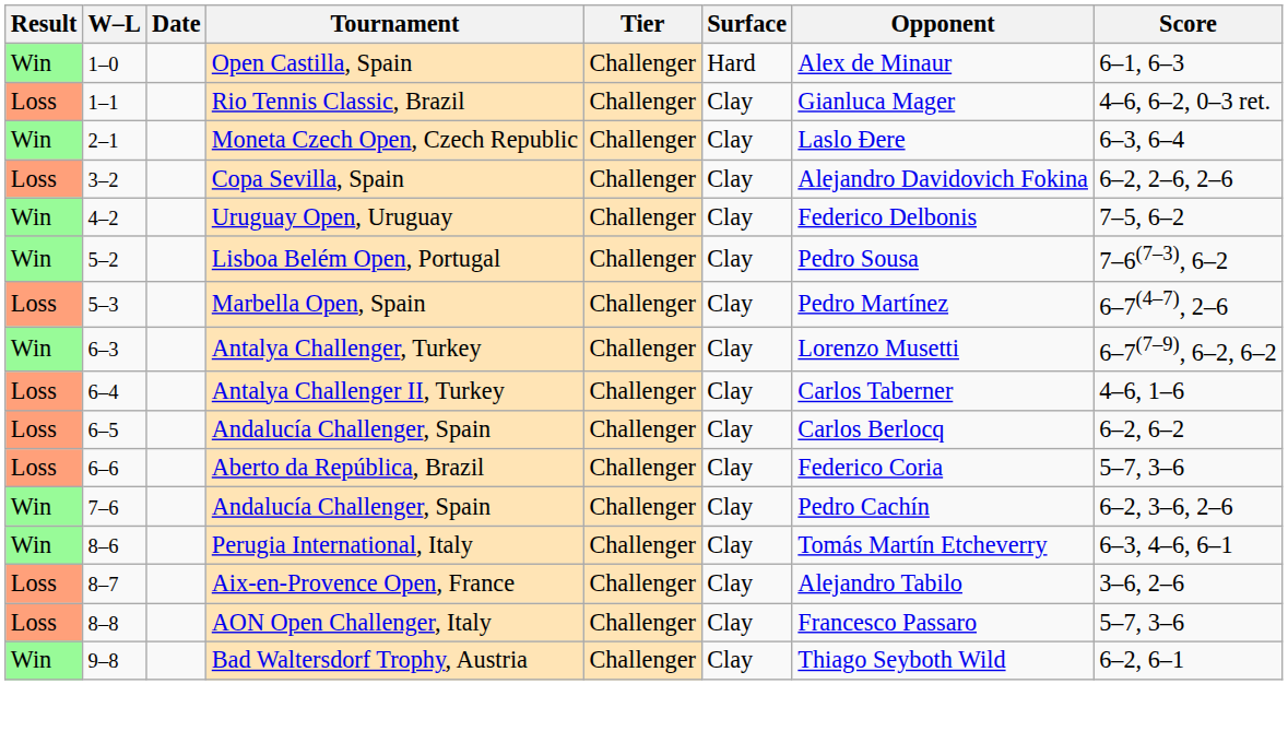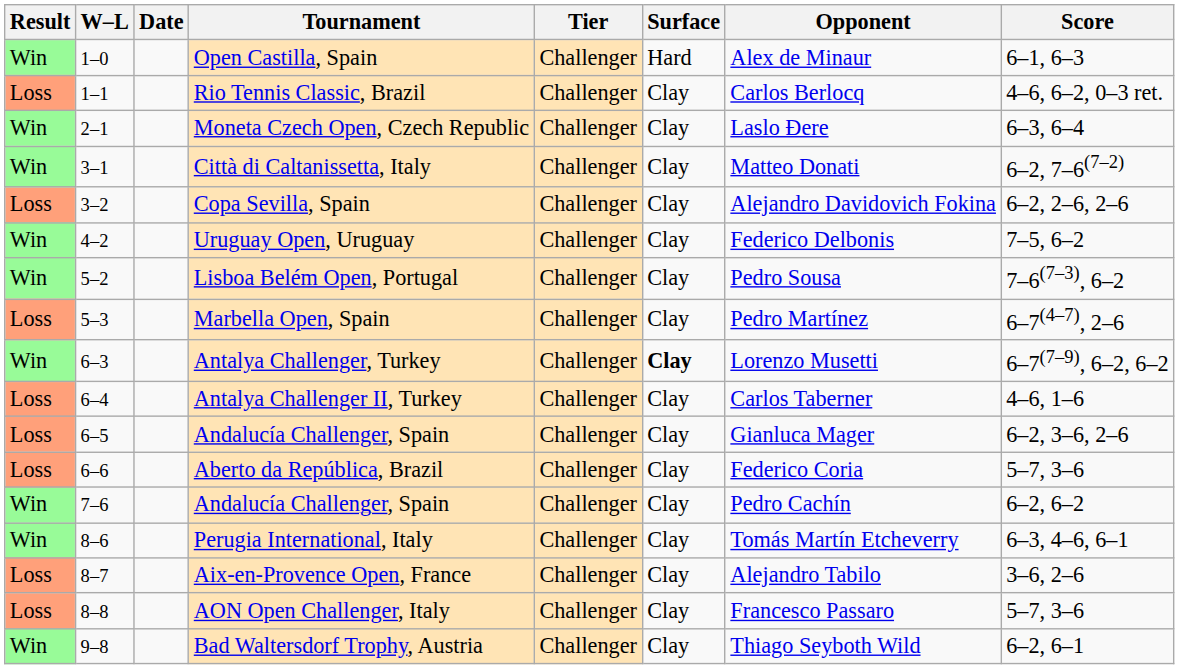 <table class="sortable wikitable nowrap">
 <tr>
 <th>Result</th>
 <th class="unsortable">W–L</th>
 <th>Date</th>
 <th>Tournament</th>
 <th>Tier</th>
 <th>Surface</th>
 <th>Opponent</th>
 <th class="unsortable">Score</th>
 </tr>
 <tr>
 <td bgcolor=98FB98>Win</td>
 <td><small>1–0</small></td>
 <td><a href='#'></a></td>
 <td style="background:moccasin;"><a href='#'>Open Castilla</a>, Spain</td>
 <td style="background:moccasin;">Challenger</td>
 <td>Hard</td>
 <td> <a href='#'>Alex de Minaur</a></td>
 <td>6–1, 6–3</td>
 </tr>
 <tr>
 <td bgcolor=FFA07A>Loss</td>
 <td><small>1–1</small></td>
 <td><a href='#'></a></td>
 <td style="background:moccasin;"><a href='#'>Rio Tennis Classic</a>, Brazil</td>
 <td style="background:moccasin;">Challenger</td>
 <td>Clay</td>
-<td> <a href='#'>Gianluca Mager</a></td>
+<td> <a href='#'>Carlos Berlocq</a></td>
 <td>4–6, 6–2, 0–3 ret.</td>
 </tr>
 <tr>
 <td bgcolor=98FB98>Win</td>
 <td><small>2–1</small></td>
 <td><a href='#'></a></td>
 <td style="background:moccasin;"><a href='#'>Moneta Czech Open</a>, Czech Republic</td>
 <td style="background:moccasin;">Challenger</td>
 <td>Clay</td>
 <td> <a href='#'>Laslo Đere</a></td>
 <td>6–3, 6–4</td>
+</tr>
+<tr>
+<td bgcolor=98FB98>Win</td>
+<td><small>3–1</small></td>
+<td><a href='#'></a></td>
+<td style="background:moccasin;"><a href='#'>Città di Caltanissetta</a>, Italy</td>
+<td style="background:moccasin;">Challenger</td>
+<td>Clay</td>
+<td> <a href='#'>Matteo Donati</a></td>
+<td>6–2, 7–6<sup>(7–2)</sup></td>
 </tr>
 <tr>
 <td bgcolor=FFA07A>Loss</td>
 <td><small>3–2</small></td>
 <td><a href='#'></a></td>
 <td style="background:moccasin;"><a href='#'>Copa Sevilla</a>, Spain</td>
 <td style="background:moccasin;">Challenger</td>
 <td>Clay</td>
 <td> <a href='#'>Alejandro Davidovich Fokina</a></td>
 <td>6–2, 2–6, 2–6</td>
 </tr>
 <tr>
 <td bgcolor=98FB98>Win</td>
 <td><small>4–2</small></td>
 <td><a href='#'></a></td>
 <td style="background:moccasin;"><a href='#'>Uruguay Open</a>, Uruguay</td>
 <td style="background:moccasin;">Challenger</td>
 <td>Clay</td>
 <td> <a href='#'>Federico Delbonis</a></td>
 <td>7–5, 6–2</td>
 </tr>
 <tr>
 <td bgcolor=98FB98>Win</td>
 <td><small>5–2</small></td>
 <td><a href='#'></a></td>
 <td style="background:moccasin;"><a href='#'>Lisboa Belém Open</a>, Portugal</td>
 <td style="background:moccasin;">Challenger</td>
 <td>Clay</td>
 <td> <a href='#'>Pedro Sousa</a></td>
 <td>7–6<sup>(7–3)</sup>, 6–2</td>
 </tr>
 <tr>
 <td bgcolor=FFA07A>Loss</td>
 <td><small>5–3</small></td>
 <td><a href='#'></a></td>
 <td style="background:moccasin;"><a href='#'>Marbella Open</a>, Spain</td>
 <td style="background:moccasin;">Challenger</td>
 <td>Clay</td>
 <td> <a href='#'>Pedro Martínez</a></td>
 <td>6–7<sup>(4–7)</sup>, 2–6</td>
 </tr>
 <tr>
 <td bgcolor=98FB98>Win</td>
 <td><small>6–3</small></td>
 <td><a href='#'></a></td>
 <td style="background:moccasin;"><a href='#'>Antalya Challenger</a>, Turkey</td>
 <td style="background:moccasin;">Challenger</td>
-<td>Clay</td>
+<td><strong>Clay</strong></td>
 <td> <a href='#'>Lorenzo Musetti</a></td>
 <td>6–7<sup>(7–9)</sup>, 6–2, 6–2</td>
 </tr>
 <tr>
 <td bgcolor=FFA07A>Loss</td>
 <td><small>6–4</small></td>
 <td><a href='#'></a></td>
 <td style="background:moccasin;"><a href='#'>Antalya Challenger II</a>, Turkey</td>
 <td style="background:moccasin;">Challenger</td>
 <td>Clay</td>
 <td> <a href='#'>Carlos Taberner</a></td>
 <td>4–6, 1–6</td>
 </tr>
 <tr>
 <td bgcolor=FFA07A>Loss</td>
 <td><small>6–5</small></td>
 <td><a href='#'></a></td>
 <td style="background:moccasin;"><a href='#'>Andalucía Challenger</a>, Spain</td>
 <td style="background:moccasin;">Challenger</td>
 <td>Clay</td>
-<td> <a href='#'>Carlos Berlocq</a></td>
-<td>6–2, 6–2</td>
+<td> <a href='#'>Gianluca Mager</a></td>
+<td>6–2, 3–6, 2–6</td>
 </tr>
 <tr>
 <td bgcolor=FFA07A>Loss</td>
 <td><small>6–6</small></td>
 <td><a href='#'></a></td>
 <td style="background:moccasin;"><a href='#'>Aberto da República</a>, Brazil</td>
 <td style="background:moccasin;">Challenger</td>
 <td>Clay</td>
 <td> <a href='#'>Federico Coria</a></td>
 <td>5–7, 3–6</td>
 </tr>
 <tr>
 <td bgcolor=98FB98>Win</td>
 <td><small>7–6</small></td>
 <td><a href='#'></a></td>
 <td style="background:moccasin;"><a href='#'>Andalucía Challenger</a>, Spain</td>
 <td style="background:moccasin;">Challenger</td>
 <td>Clay</td>
 <td> <a href='#'>Pedro Cachín</a></td>
-<td>6–2, 3–6, 2–6</td>
+<td>6–2, 6–2</td>
 </tr>
 <tr>
 <td bgcolor=98FB98>Win</td>
 <td><small>8–6</small></td>
 <td><a href='#'></a></td>
 <td style="background:moccasin;"><a href='#'>Perugia International</a>, Italy</td>
 <td style="background:moccasin;">Challenger</td>
 <td>Clay</td>
 <td> <a href='#'>Tomás Martín Etcheverry</a></td>
 <td>6–3, 4–6, 6–1</td>
 </tr>
 <tr>
 <td bgcolor=FFA07A>Loss</td>
 <td><small>8–7</small></td>
 <td><a href='#'></a></td>
 <td style="background:moccasin;"><a href='#'>Aix-en-Provence Open</a>, France</td>
 <td style="background:moccasin;">Challenger</td>
 <td>Clay</td>
 <td> <a href='#'>Alejandro Tabilo</a></td>
 <td>3–6, 2–6</td>
 </tr>
 <tr>
 <td bgcolor=FFA07A>Loss</td>
 <td><small>8–8</small></td>
 <td><a href='#'></a></td>
 <td style="background:moccasin;"><a href='#'>AON Open Challenger</a>, Italy</td>
 <td style="background:moccasin;">Challenger</td>
 <td>Clay</td>
 <td> <a href='#'>Francesco Passaro</a></td>
 <td>5–7, 3–6</td>
 </tr>
 <tr>
 <td bgcolor=98FB98>Win</td>
 <td><small>9–8</small></td>
 <td><a href='#'></a></td>
 <td style="background:moccasin;"><a href='#'>Bad Waltersdorf Trophy</a>, Austria</td>
 <td style="background:moccasin;">Challenger</td>
 <td>Clay</td>
 <td> <a href='#'>Thiago Seyboth Wild</a></td>
 <td>6–2, 6–1</td>
 </tr>
 </table>
